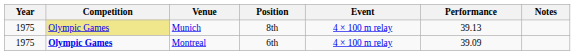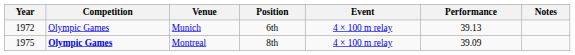 <table class="wikitable" width=55% style="font-size:90%; text-align:center;">
 <tr>
 <th>Year</th>
 <th>Competition</th>
 <th>Venue</th>
 <th>Position</th>
 <th>Event</th>
 <th>Performance</th>
 <th>Notes</th>
 </tr>
 <tr>
-<td rowspan=1>1975</td>
-<td rowspan=1 align=left style="background: khaki;"><a href='#'>Olympic Games</a></td>
+<td rowspan=1>1972</td>
+<td rowspan=1 align=left><a href='#'>Olympic Games</a></td>
 <td rowspan=1 align=left> <a href='#'>Munich</a></td>
-<td>8th</td>
+<td>6th</td>
 <td><a href='#'>4 × 100 m relay</a></td>
 <td>39.13</td>
 <td></td>
 </tr>
 <tr>
 <td rowspan=1>1975</td>
 <td rowspan=1 align=left><strong><a href='#'>Olympic Games</a></strong></td>
 <td rowspan=1 align=left> <a href='#'>Montreal</a></td>
-<td>6th</td>
+<td>8th</td>
 <td><a href='#'>4 × 100 m relay</a></td>
 <td>39.09</td>
 <td></td>
 </tr>
 </table>
